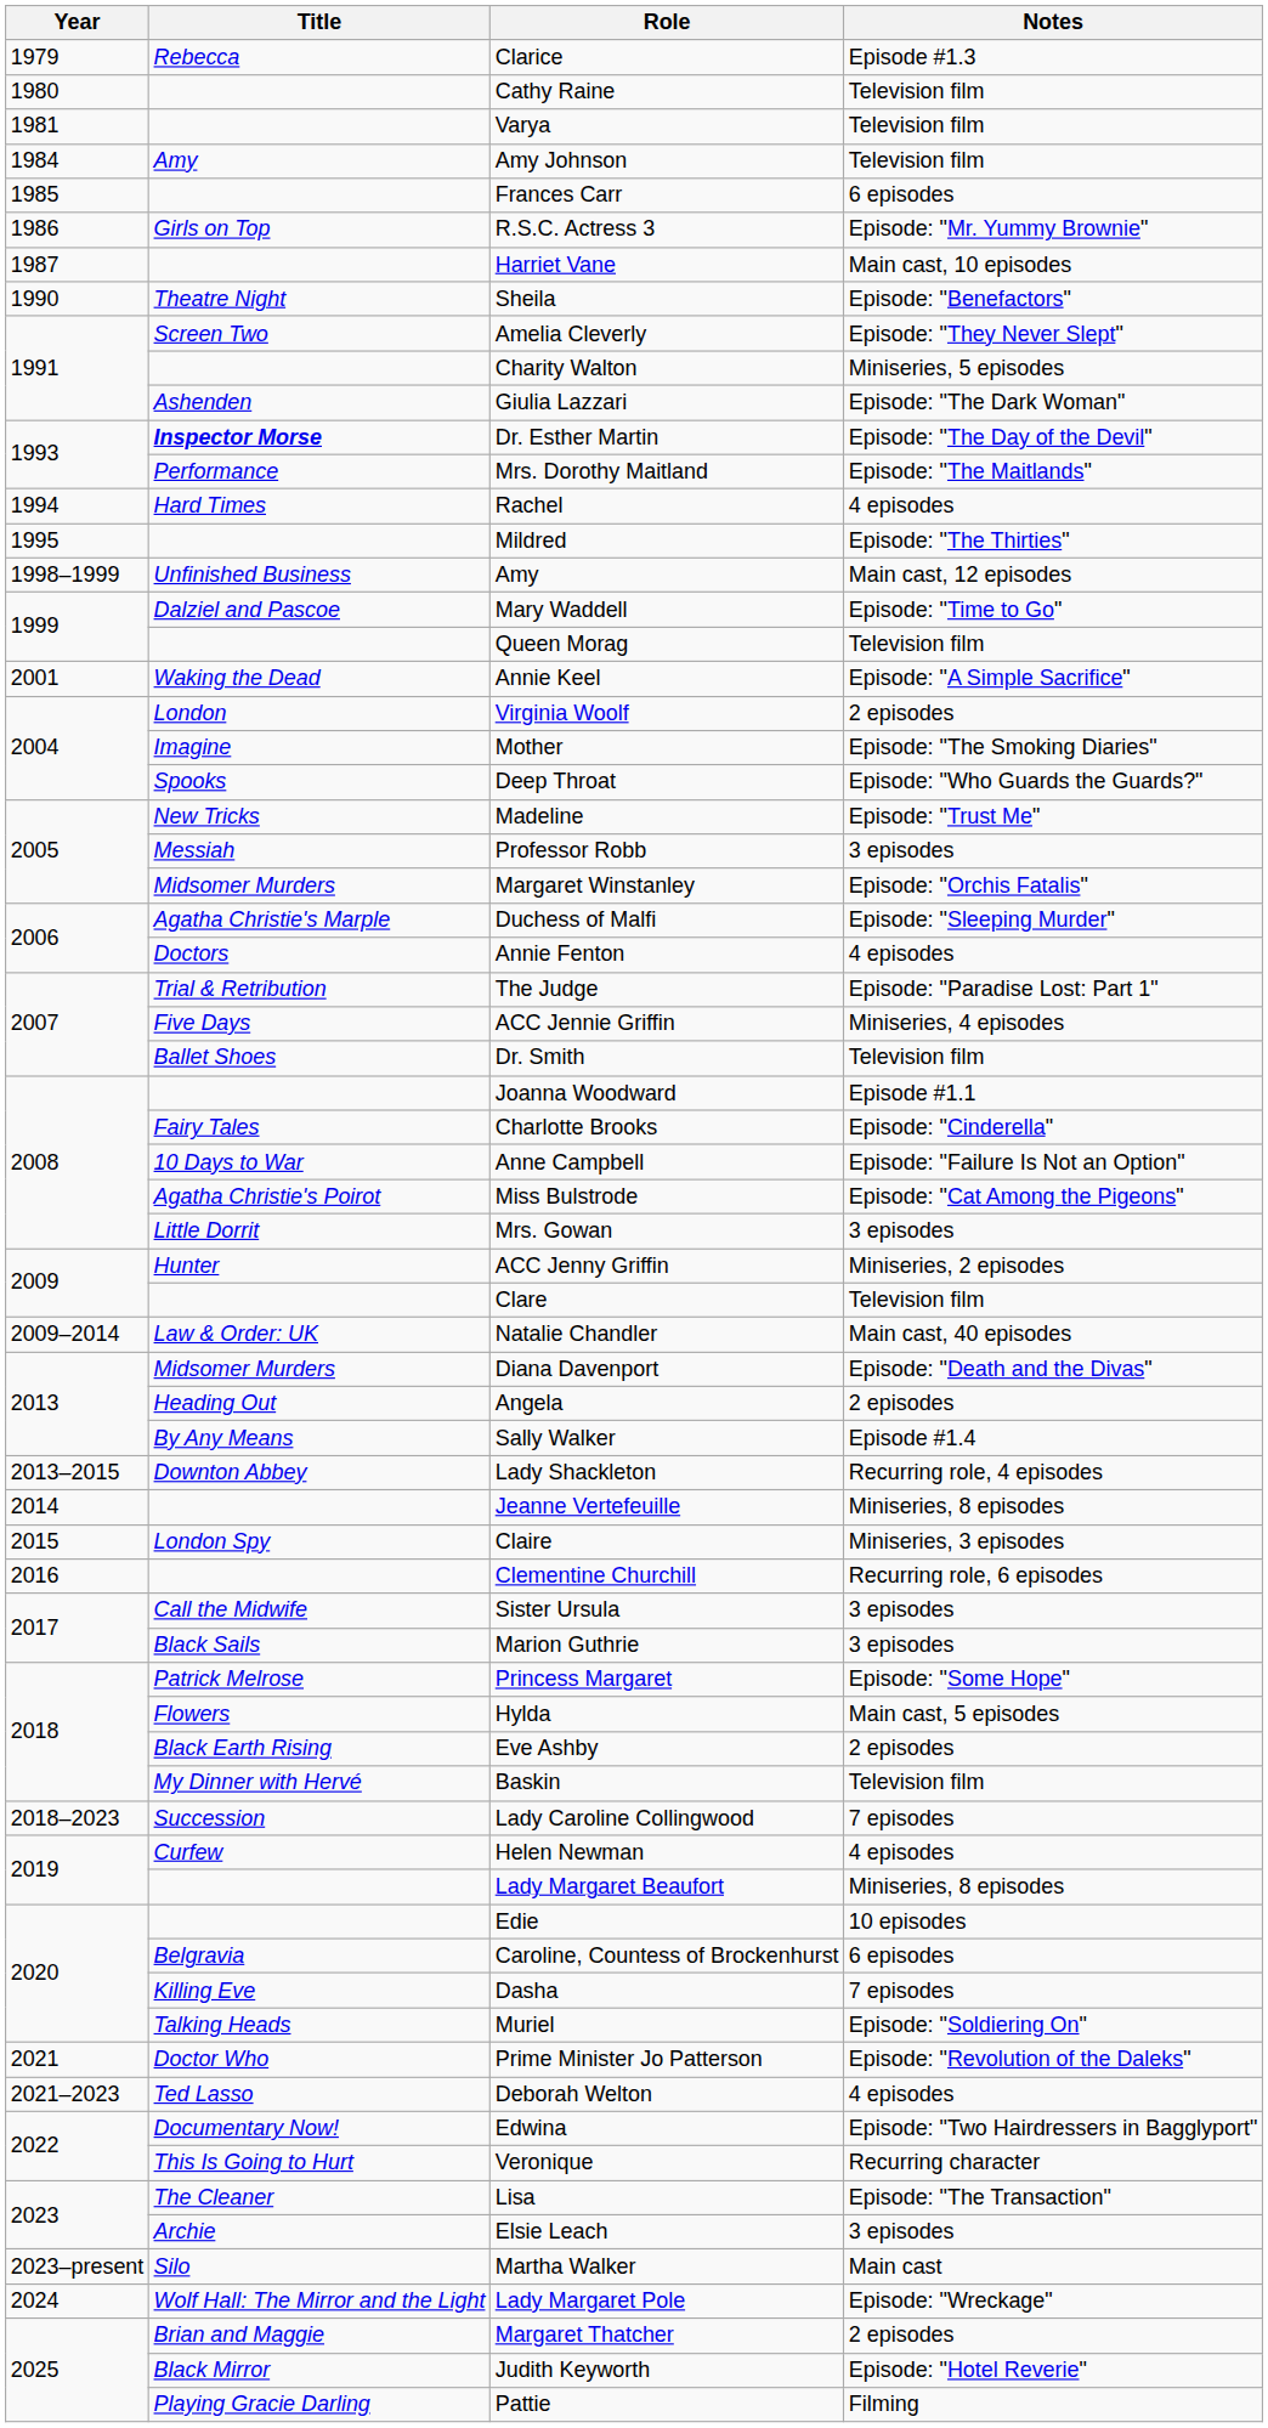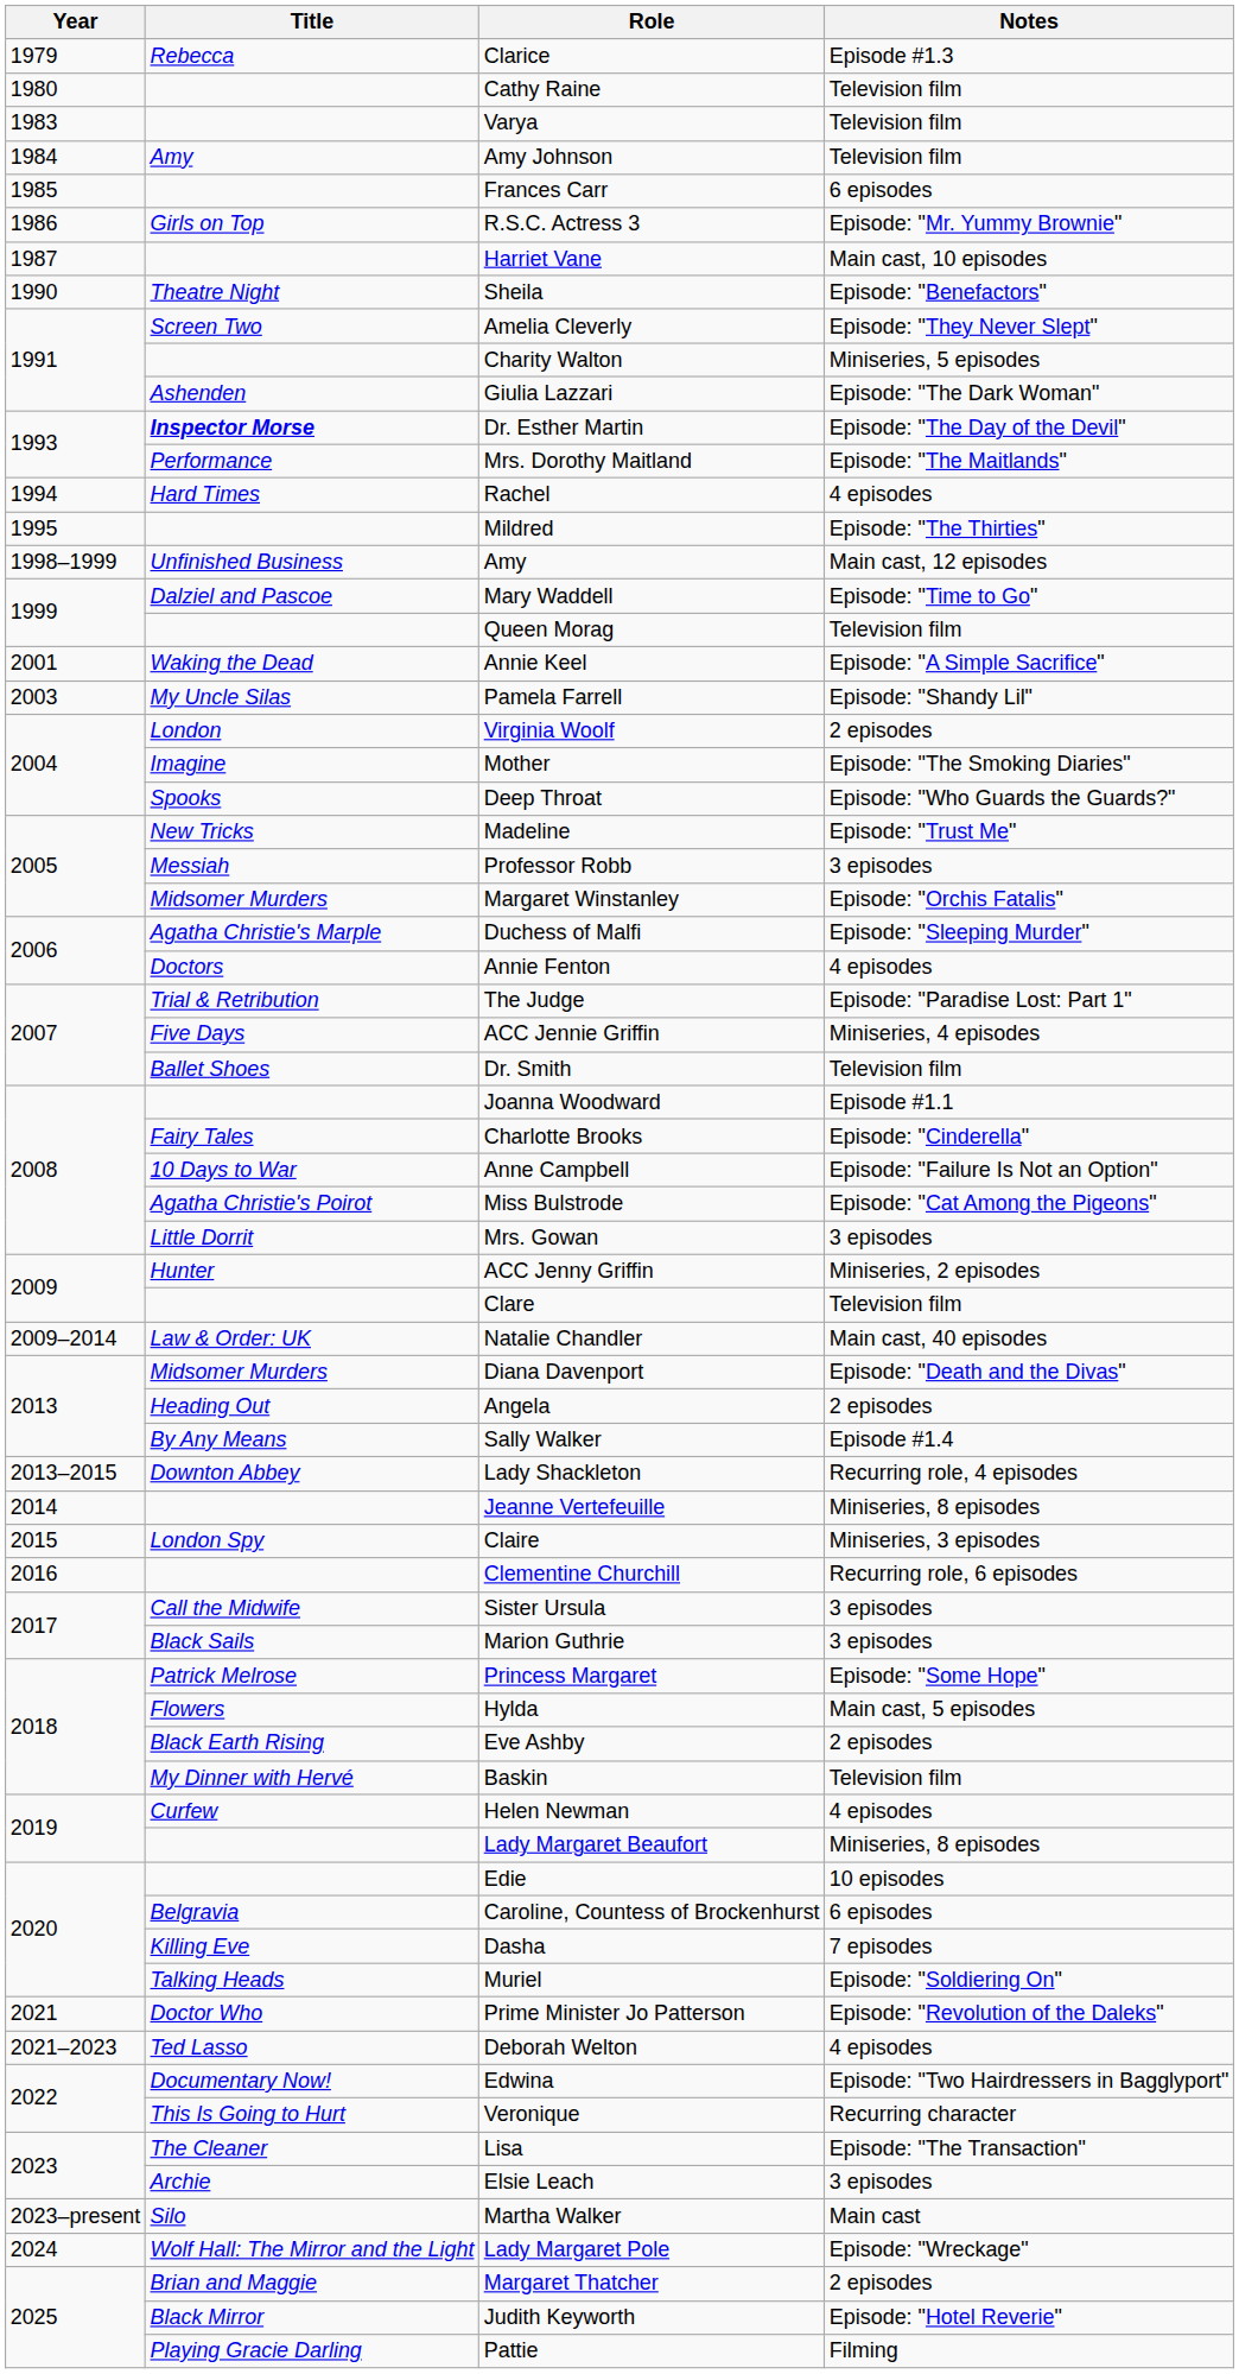 <table class="wikitable sortable">
 <tr>
 <th>Year</th>
 <th>Title</th>
 <th>Role</th>
 <th class="unsortable">Notes</th>
 </tr>
 <tr>
 <td>1979</td>
 <td><em><a href='#'>Rebecca</a></em></td>
 <td>Clarice</td>
 <td>Episode #1.3</td>
 </tr>
 <tr>
 <td>1980</td>
 <td><em></em></td>
 <td>Cathy Raine</td>
 <td>Television film</td>
 </tr>
 <tr>
-<td>1981</td>
+<td>1983</td>
 <td><em></em></td>
 <td>Varya</td>
 <td>Television film</td>
 </tr>
 <tr>
 <td>1984</td>
 <td><em><a href='#'>Amy</a></em></td>
 <td>Amy Johnson</td>
 <td>Television film</td>
 </tr>
 <tr>
 <td>1985</td>
 <td><em></em></td>
 <td>Frances Carr</td>
 <td>6 episodes</td>
 </tr>
 <tr>
 <td>1986</td>
 <td><em><a href='#'>Girls on Top</a></em></td>
 <td>R.S.C. Actress 3</td>
 <td>Episode: "<a href='#'>Mr. Yummy Brownie</a>"</td>
 </tr>
 <tr>
 <td>1987</td>
 <td><em></em></td>
 <td><a href='#'>Harriet Vane</a></td>
 <td>Main cast, 10 episodes</td>
 </tr>
 <tr>
 <td>1990</td>
 <td><em><a href='#'>Theatre Night</a></em></td>
 <td>Sheila</td>
 <td>Episode: "<a href='#'>Benefactors</a>"</td>
 </tr>
 <tr>
 <td rowspan="3">1991</td>
 <td><em><a href='#'>Screen Two</a></em></td>
 <td>Amelia Cleverly</td>
 <td>Episode: "<a href='#'>They Never Slept</a>"</td>
 </tr>
 <tr>
 <td><em></em></td>
 <td>Charity Walton</td>
 <td>Miniseries, 5 episodes</td>
 </tr>
 <tr>
 <td><em><a href='#'>Ashenden</a></em></td>
 <td>Giulia Lazzari</td>
 <td>Episode: "The Dark Woman"</td>
 </tr>
 <tr>
 <td rowspan="2">1993</td>
 <td><strong><em><a href='#'>Inspector Morse</a></em></strong></td>
 <td>Dr. Esther Martin</td>
 <td>Episode: "<a href='#'>The Day of the Devil</a>"</td>
 </tr>
 <tr>
 <td><em><a href='#'>Performance</a></em></td>
 <td>Mrs. Dorothy Maitland</td>
 <td>Episode: "<a href='#'>The Maitlands</a>"</td>
 </tr>
 <tr>
 <td>1994</td>
 <td><em><a href='#'>Hard Times</a></em></td>
 <td>Rachel</td>
 <td>4 episodes</td>
 </tr>
 <tr>
 <td>1995</td>
 <td><em></em></td>
 <td>Mildred</td>
 <td>Episode: "<a href='#'>The Thirties</a>"</td>
 </tr>
 <tr>
 <td>1998–1999</td>
 <td><em><a href='#'>Unfinished Business</a></em></td>
 <td>Amy</td>
 <td>Main cast, 12 episodes</td>
 </tr>
 <tr>
 <td rowspan="2">1999</td>
 <td><em><a href='#'>Dalziel and Pascoe</a></em></td>
 <td>Mary Waddell</td>
 <td>Episode: "<a href='#'>Time to Go</a>"</td>
 </tr>
 <tr>
 <td><em></em></td>
 <td>Queen Morag</td>
 <td>Television film</td>
 </tr>
 <tr>
 <td>2001</td>
 <td><em><a href='#'>Waking the Dead</a></em></td>
 <td>Annie Keel</td>
 <td>Episode: "<a href='#'>A Simple Sacrifice</a>"</td>
+</tr>
+<tr>
+<td>2003</td>
+<td><em><a href='#'>My Uncle Silas</a></em></td>
+<td>Pamela Farrell</td>
+<td>Episode: "Shandy Lil"</td>
 </tr>
 <tr>
 <td rowspan="3">2004</td>
 <td><em><a href='#'>London</a></em></td>
 <td><a href='#'>Virginia Woolf</a></td>
 <td>2 episodes</td>
 </tr>
 <tr>
 <td><em><a href='#'>Imagine</a></em></td>
 <td>Mother</td>
 <td>Episode: "The Smoking Diaries"</td>
 </tr>
 <tr>
 <td><em><a href='#'>Spooks</a></em></td>
 <td>Deep Throat</td>
 <td>Episode: "Who Guards the Guards?"</td>
 </tr>
 <tr>
 <td rowspan="3">2005</td>
 <td><em><a href='#'>New Tricks</a></em></td>
 <td>Madeline</td>
 <td>Episode: "<a href='#'>Trust Me</a>"</td>
 </tr>
 <tr>
 <td><em><a href='#'>Messiah</a></em></td>
 <td>Professor Robb</td>
 <td>3 episodes</td>
 </tr>
 <tr>
 <td><em><a href='#'>Midsomer Murders</a></em></td>
 <td>Margaret Winstanley</td>
 <td>Episode: "<a href='#'>Orchis Fatalis</a>"</td>
 </tr>
 <tr>
 <td rowspan="2">2006</td>
 <td><em><a href='#'>Agatha Christie's Marple</a></em></td>
 <td>Duchess of Malfi</td>
 <td>Episode: "<a href='#'>Sleeping Murder</a>"</td>
 </tr>
 <tr>
 <td><em><a href='#'>Doctors</a></em></td>
 <td>Annie Fenton</td>
 <td>4 episodes</td>
 </tr>
 <tr>
 <td rowspan="3">2007</td>
 <td><em><a href='#'>Trial & Retribution</a></em></td>
 <td>The Judge</td>
 <td>Episode: "Paradise Lost: Part 1"</td>
 </tr>
 <tr>
 <td><em><a href='#'>Five Days</a></em></td>
 <td>ACC Jennie Griffin</td>
 <td>Miniseries, 4 episodes</td>
 </tr>
 <tr>
 <td><em><a href='#'>Ballet Shoes</a></em></td>
 <td>Dr. Smith</td>
 <td>Television film</td>
 </tr>
 <tr>
 <td rowspan="5">2008</td>
 <td><em></em></td>
 <td>Joanna Woodward</td>
 <td>Episode #1.1</td>
 </tr>
 <tr>
 <td><em><a href='#'>Fairy Tales</a></em></td>
 <td>Charlotte Brooks</td>
 <td>Episode: "<a href='#'>Cinderella</a>"</td>
 </tr>
 <tr>
 <td><em><a href='#'>10 Days to War</a></em></td>
 <td>Anne Campbell</td>
 <td>Episode: "Failure Is Not an Option"</td>
 </tr>
 <tr>
 <td><em><a href='#'>Agatha Christie's Poirot</a></em></td>
 <td>Miss Bulstrode</td>
 <td>Episode: "<a href='#'>Cat Among the Pigeons</a>"</td>
 </tr>
 <tr>
 <td><em><a href='#'>Little Dorrit</a></em></td>
 <td>Mrs. Gowan</td>
 <td>3 episodes</td>
 </tr>
 <tr>
 <td rowspan="2">2009</td>
 <td><em><a href='#'>Hunter</a></em></td>
 <td>ACC Jenny Griffin</td>
 <td>Miniseries, 2 episodes</td>
 </tr>
 <tr>
 <td><em></em></td>
 <td>Clare</td>
 <td>Television film</td>
 </tr>
 <tr>
 <td>2009–2014</td>
 <td><em><a href='#'>Law & Order: UK</a></em></td>
 <td>Natalie Chandler</td>
 <td>Main cast, 40 episodes</td>
 </tr>
 <tr>
 <td rowspan="3">2013</td>
 <td><em><a href='#'>Midsomer Murders</a></em></td>
 <td>Diana Davenport</td>
 <td>Episode: "<a href='#'>Death and the Divas</a>"</td>
 </tr>
 <tr>
 <td><em><a href='#'>Heading Out</a></em></td>
 <td>Angela</td>
 <td>2 episodes</td>
 </tr>
 <tr>
 <td><em><a href='#'>By Any Means</a></em></td>
 <td>Sally Walker</td>
 <td>Episode #1.4</td>
 </tr>
 <tr>
 <td>2013–2015</td>
 <td><em><a href='#'>Downton Abbey</a></em></td>
 <td>Lady Shackleton</td>
 <td>Recurring role, 4 episodes</td>
 </tr>
 <tr>
 <td>2014</td>
 <td><em></em></td>
 <td><a href='#'>Jeanne Vertefeuille</a></td>
 <td>Miniseries, 8 episodes</td>
 </tr>
 <tr>
 <td>2015</td>
 <td><em><a href='#'>London Spy</a></em></td>
 <td>Claire</td>
 <td>Miniseries, 3 episodes</td>
 </tr>
 <tr>
 <td>2016</td>
 <td><em></em></td>
 <td><a href='#'>Clementine Churchill</a></td>
 <td>Recurring role, 6 episodes</td>
 </tr>
 <tr>
 <td rowspan="2">2017</td>
 <td><em><a href='#'>Call the Midwife</a></em></td>
 <td>Sister Ursula</td>
 <td>3 episodes</td>
 </tr>
 <tr>
 <td><em><a href='#'>Black Sails</a></em></td>
 <td>Marion Guthrie</td>
 <td>3 episodes</td>
 </tr>
 <tr>
 <td rowspan="4">2018</td>
 <td><em><a href='#'>Patrick Melrose</a></em></td>
 <td><a href='#'>Princess Margaret</a></td>
 <td>Episode: "<a href='#'>Some Hope</a>"</td>
 </tr>
 <tr>
 <td><em><a href='#'>Flowers</a></em></td>
 <td>Hylda</td>
 <td>Main cast, 5 episodes</td>
 </tr>
 <tr>
 <td><em><a href='#'>Black Earth Rising</a></em></td>
 <td>Eve Ashby</td>
 <td>2 episodes</td>
 </tr>
 <tr>
 <td><em><a href='#'>My Dinner with Hervé</a></em></td>
 <td>Baskin</td>
 <td>Television film</td>
 </tr>
 <tr>
-<td>2018–2023</td>
-<td><em><a href='#'>Succession</a></em></td>
-<td>Lady Caroline Collingwood</td>
-<td>7 episodes</td>
-</tr>
-<tr>
 <td rowspan="2">2019</td>
 <td><em><a href='#'>Curfew</a></em></td>
 <td>Helen Newman</td>
 <td>4 episodes</td>
 </tr>
 <tr>
 <td><em></em></td>
 <td><a href='#'>Lady Margaret Beaufort</a></td>
 <td>Miniseries, 8 episodes</td>
 </tr>
 <tr>
 <td rowspan="4">2020</td>
 <td><em></em></td>
 <td>Edie</td>
 <td>10 episodes</td>
 </tr>
 <tr>
 <td><em><a href='#'>Belgravia</a></em></td>
 <td>Caroline, Countess of Brockenhurst</td>
 <td>6 episodes</td>
 </tr>
 <tr>
 <td><em><a href='#'>Killing Eve</a></em></td>
 <td>Dasha</td>
 <td>7 episodes</td>
 </tr>
 <tr>
 <td><em><a href='#'>Talking Heads</a></em></td>
 <td>Muriel</td>
 <td>Episode: "<a href='#'>Soldiering On</a>"</td>
 </tr>
 <tr>
 <td>2021</td>
 <td><em><a href='#'>Doctor Who</a></em></td>
 <td>Prime Minister Jo Patterson</td>
 <td>Episode: "<a href='#'>Revolution of the Daleks</a>"</td>
 </tr>
 <tr>
 <td>2021–2023</td>
 <td><em><a href='#'>Ted Lasso</a></em></td>
 <td>Deborah Welton</td>
 <td>4 episodes</td>
 </tr>
 <tr>
 <td rowspan="2">2022</td>
 <td><em><a href='#'>Documentary Now!</a></em></td>
 <td>Edwina</td>
 <td>Episode: "Two Hairdressers in Bagglyport"</td>
 </tr>
 <tr>
 <td><em><a href='#'>This Is Going to Hurt</a></em></td>
 <td>Veronique</td>
 <td>Recurring character</td>
 </tr>
 <tr>
 <td rowspan="2">2023</td>
 <td><em><a href='#'>The Cleaner</a></em></td>
 <td>Lisa</td>
 <td>Episode: "The Transaction"</td>
 </tr>
 <tr>
 <td><em><a href='#'>Archie</a></em></td>
 <td>Elsie Leach</td>
 <td>3 episodes</td>
 </tr>
 <tr>
 <td>2023–present</td>
 <td><em><a href='#'>Silo</a></em></td>
 <td>Martha Walker</td>
 <td>Main cast</td>
 </tr>
 <tr>
 <td>2024</td>
 <td><em><a href='#'>Wolf Hall: The Mirror and the Light</a></em></td>
 <td><a href='#'>Lady Margaret Pole</a></td>
 <td>Episode: "Wreckage"</td>
 </tr>
 <tr>
 <td rowspan="3">2025</td>
 <td><em><a href='#'>Brian and Maggie</a></em></td>
 <td><a href='#'>Margaret Thatcher</a></td>
 <td>2 episodes</td>
 </tr>
 <tr>
 <td><em><a href='#'>Black Mirror</a></em></td>
 <td>Judith Keyworth</td>
 <td>Episode: "<a href='#'>Hotel Reverie</a>"</td>
 </tr>
 <tr>
 <td><em><a href='#'>Playing Gracie Darling</a></em></td>
 <td>Pattie</td>
 <td>Filming</td>
 </tr>
 </table>
